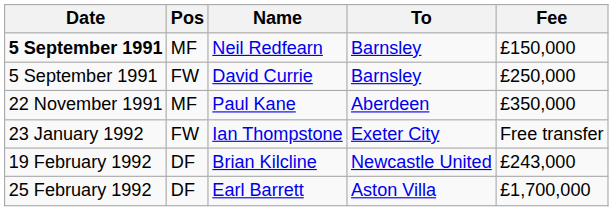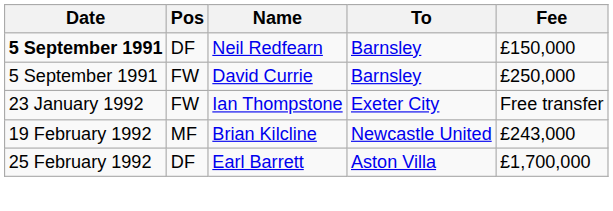 <table class="wikitable">
 <tr>
 <th>Date</th>
 <th>Pos</th>
 <th>Name</th>
 <th>To</th>
 <th>Fee</th>
 </tr>
 <tr>
 <td><strong>5 September 1991</strong></td>
-<td>MF</td>
+<td>DF</td>
 <td><a href='#'>Neil Redfearn</a></td>
 <td><a href='#'>Barnsley</a></td>
 <td>£150,000</td>
 </tr>
 <tr>
 <td>5 September 1991</td>
 <td>FW</td>
 <td><a href='#'>David Currie</a></td>
 <td><a href='#'>Barnsley</a></td>
 <td>£250,000</td>
 </tr>
 <tr>
-<td>22 November 1991</td>
-<td>MF</td>
-<td><a href='#'>Paul Kane</a></td>
-<td><a href='#'>Aberdeen</a></td>
-<td>£350,000</td>
-</tr>
-<tr>
 <td>23 January 1992</td>
 <td>FW</td>
 <td><a href='#'>Ian Thompstone</a></td>
 <td><a href='#'>Exeter City</a></td>
 <td>Free transfer</td>
 </tr>
 <tr>
 <td>19 February 1992</td>
-<td>DF</td>
+<td>MF</td>
 <td><a href='#'>Brian Kilcline</a></td>
 <td><a href='#'>Newcastle United</a></td>
 <td>£243,000</td>
 </tr>
 <tr>
 <td>25 February 1992</td>
 <td>DF</td>
 <td><a href='#'>Earl Barrett</a></td>
 <td><a href='#'>Aston Villa</a></td>
 <td>£1,700,000</td>
 </tr>
 </table>
